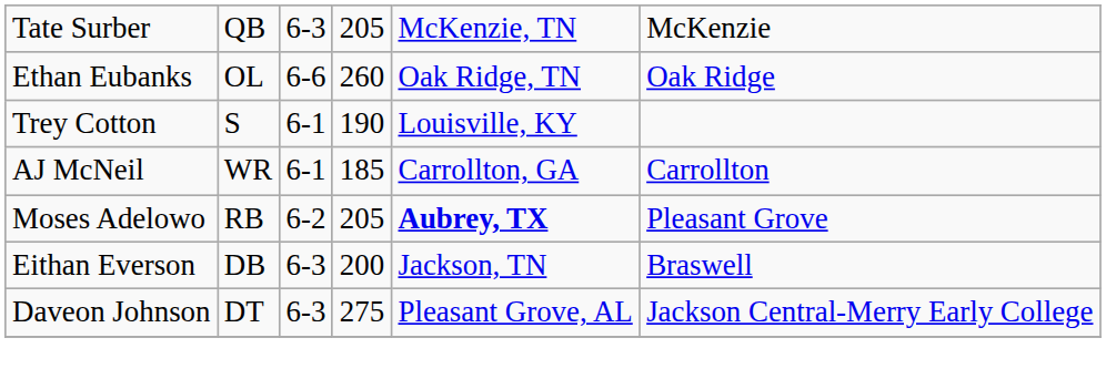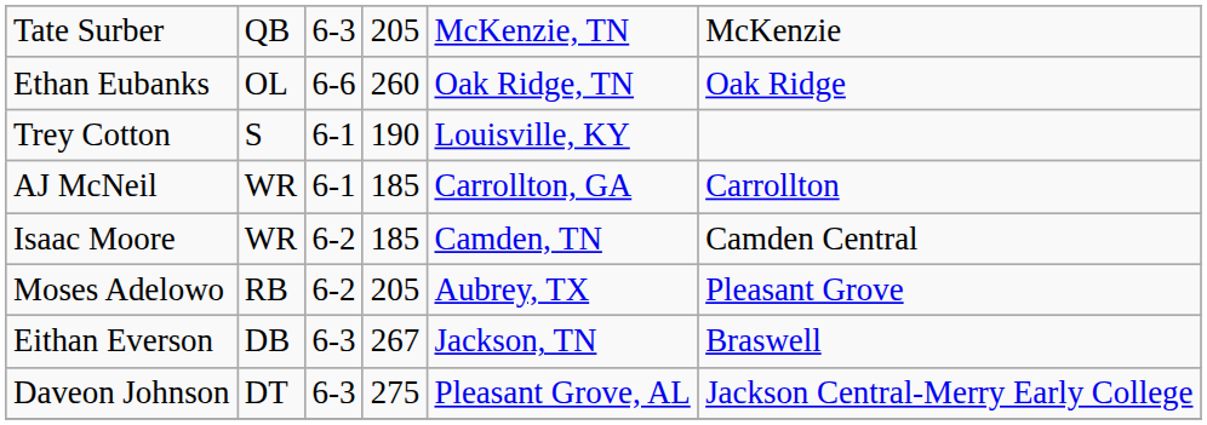 <table class="wikitable sortable">
 <tr>
 <td>Tate Surber</td>
 <td>QB</td>
 <td>6-3</td>
 <td>205</td>
 <td><a href='#'>McKenzie, TN</a></td>
 <td>McKenzie</td>
 </tr>
 <tr>
 <td>Ethan Eubanks</td>
 <td>OL</td>
 <td>6-6</td>
 <td>260</td>
 <td><a href='#'>Oak Ridge, TN</a></td>
 <td><a href='#'>Oak Ridge</a></td>
 </tr>
 <tr>
 <td>Trey Cotton</td>
 <td>S</td>
 <td>6-1</td>
 <td>190</td>
 <td><a href='#'>Louisville, KY</a></td>
 <td></td>
 </tr>
 <tr>
 <td>AJ McNeil</td>
 <td>WR</td>
 <td>6-1</td>
 <td>185</td>
 <td><a href='#'>Carrollton, GA</a></td>
 <td><a href='#'>Carrollton</a></td>
 </tr>
 <tr>
+<td>Isaac Moore</td>
+<td>WR</td>
+<td>6-2</td>
+<td>185</td>
+<td><a href='#'>Camden, TN</a></td>
+<td>Camden Central</td>
+</tr>
+<tr>
 <td>Moses Adelowo</td>
 <td>RB</td>
 <td>6-2</td>
 <td>205</td>
-<td><strong><a href='#'>Aubrey, TX</a></strong></td>
+<td><a href='#'>Aubrey, TX</a></td>
 <td><a href='#'>Pleasant Grove</a></td>
 </tr>
 <tr>
 <td>Eithan Everson</td>
 <td>DB</td>
 <td>6-3</td>
-<td>200</td>
+<td>267</td>
 <td><a href='#'>Jackson, TN</a></td>
 <td><a href='#'>Braswell</a></td>
 </tr>
 <tr>
 <td>Daveon Johnson</td>
 <td>DT</td>
 <td>6-3</td>
 <td>275</td>
 <td><a href='#'>Pleasant Grove, AL</a></td>
 <td><a href='#'>Jackson Central-Merry Early College</a></td>
 </tr>
 <tr>
 </tr>
 </table>
